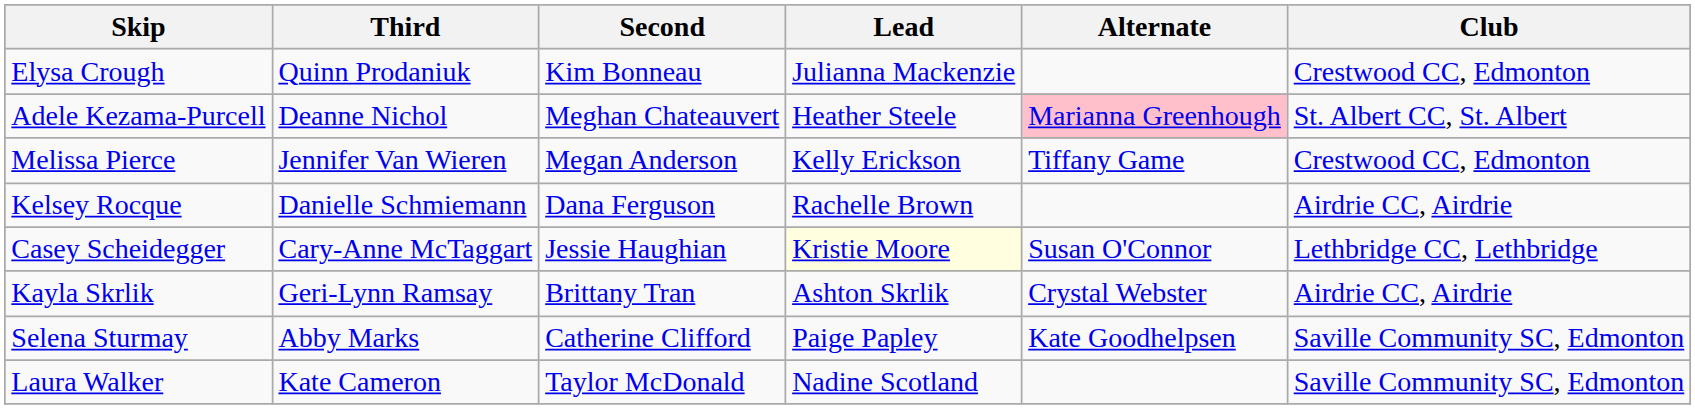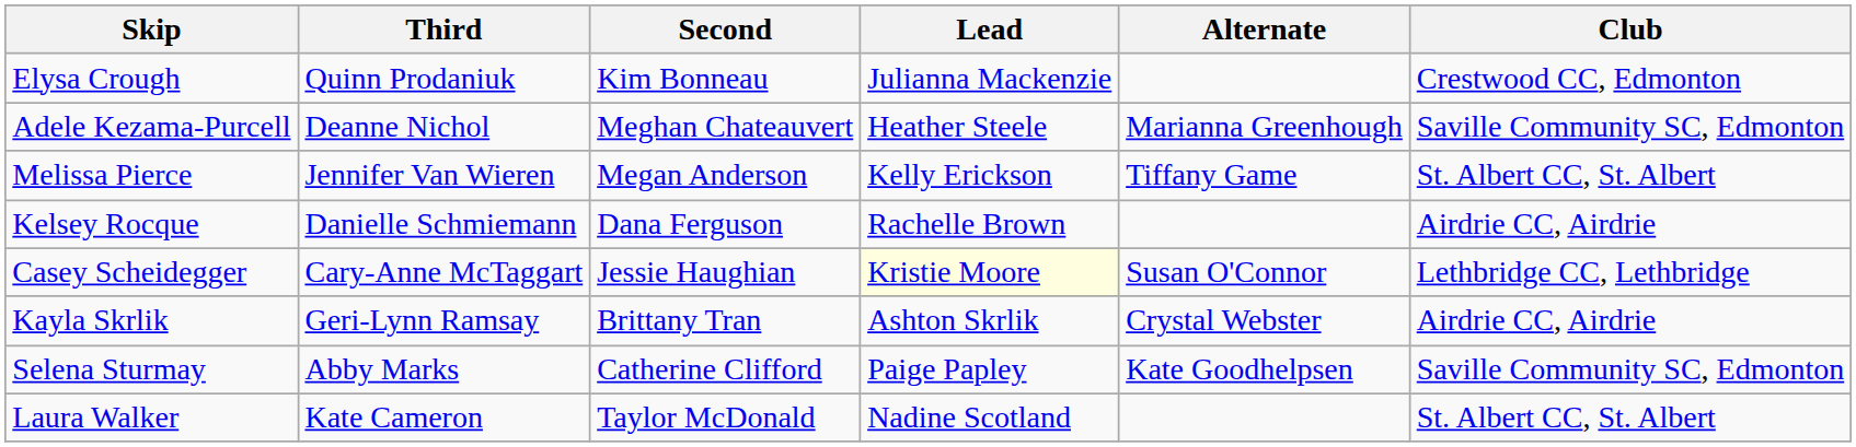 <table class="wikitable" border="1">
 <tr>
 <th scope="col">Skip</th>
 <th scope="col">Third</th>
 <th scope="col">Second</th>
 <th scope="col">Lead</th>
 <th scope="col">Alternate</th>
 <th scope="col">Club</th>
 </tr>
 <tr>
 <td><a href='#'>Elysa Crough</a></td>
 <td><a href='#'>Quinn Prodaniuk</a></td>
 <td><a href='#'>Kim Bonneau</a></td>
 <td><a href='#'>Julianna Mackenzie</a></td>
 <td></td>
 <td><a href='#'>Crestwood CC</a>, <a href='#'>Edmonton</a></td>
 </tr>
 <tr>
 <td><a href='#'>Adele Kezama-Purcell</a></td>
 <td><a href='#'>Deanne Nichol</a></td>
 <td><a href='#'>Meghan Chateauvert</a></td>
 <td><a href='#'>Heather Steele</a></td>
-<td style="background: pink;"><a href='#'>Marianna Greenhough</a></td>
-<td><a href='#'>St. Albert CC</a>, <a href='#'>St. Albert</a></td>
+<td><a href='#'>Marianna Greenhough</a></td>
+<td><a href='#'>Saville Community SC</a>, <a href='#'>Edmonton</a></td>
 </tr>
 <tr>
 <td><a href='#'>Melissa Pierce</a></td>
 <td><a href='#'>Jennifer Van Wieren</a></td>
 <td><a href='#'>Megan Anderson</a></td>
 <td><a href='#'>Kelly Erickson</a></td>
 <td><a href='#'>Tiffany Game</a></td>
-<td><a href='#'>Crestwood CC</a>, <a href='#'>Edmonton</a></td>
+<td><a href='#'>St. Albert CC</a>, <a href='#'>St. Albert</a></td>
 </tr>
 <tr>
 <td><a href='#'>Kelsey Rocque</a></td>
 <td><a href='#'>Danielle Schmiemann</a></td>
 <td><a href='#'>Dana Ferguson</a></td>
 <td><a href='#'>Rachelle Brown</a></td>
 <td></td>
 <td><a href='#'>Airdrie CC</a>, <a href='#'>Airdrie</a></td>
 </tr>
 <tr>
 <td><a href='#'>Casey Scheidegger</a></td>
 <td><a href='#'>Cary-Anne McTaggart</a></td>
 <td><a href='#'>Jessie Haughian</a></td>
 <td style="background: lightyellow;"><a href='#'>Kristie Moore</a></td>
 <td><a href='#'>Susan O'Connor</a></td>
 <td><a href='#'>Lethbridge CC</a>, <a href='#'>Lethbridge</a></td>
 </tr>
 <tr>
 <td><a href='#'>Kayla Skrlik</a></td>
 <td><a href='#'>Geri-Lynn Ramsay</a></td>
 <td><a href='#'>Brittany Tran</a></td>
 <td><a href='#'>Ashton Skrlik</a></td>
 <td><a href='#'>Crystal Webster</a></td>
 <td><a href='#'>Airdrie CC</a>, <a href='#'>Airdrie</a></td>
 </tr>
 <tr>
 <td><a href='#'>Selena Sturmay</a></td>
 <td><a href='#'>Abby Marks</a></td>
 <td><a href='#'>Catherine Clifford</a></td>
 <td><a href='#'>Paige Papley</a></td>
 <td><a href='#'>Kate Goodhelpsen</a></td>
 <td><a href='#'>Saville Community SC</a>, <a href='#'>Edmonton</a></td>
 </tr>
 <tr>
 <td><a href='#'>Laura Walker</a></td>
 <td><a href='#'>Kate Cameron</a></td>
 <td><a href='#'>Taylor McDonald</a></td>
 <td><a href='#'>Nadine Scotland</a></td>
 <td></td>
-<td><a href='#'>Saville Community SC</a>, <a href='#'>Edmonton</a></td>
+<td><a href='#'>St. Albert CC</a>, <a href='#'>St. Albert</a></td>
 </tr>
 </table>
